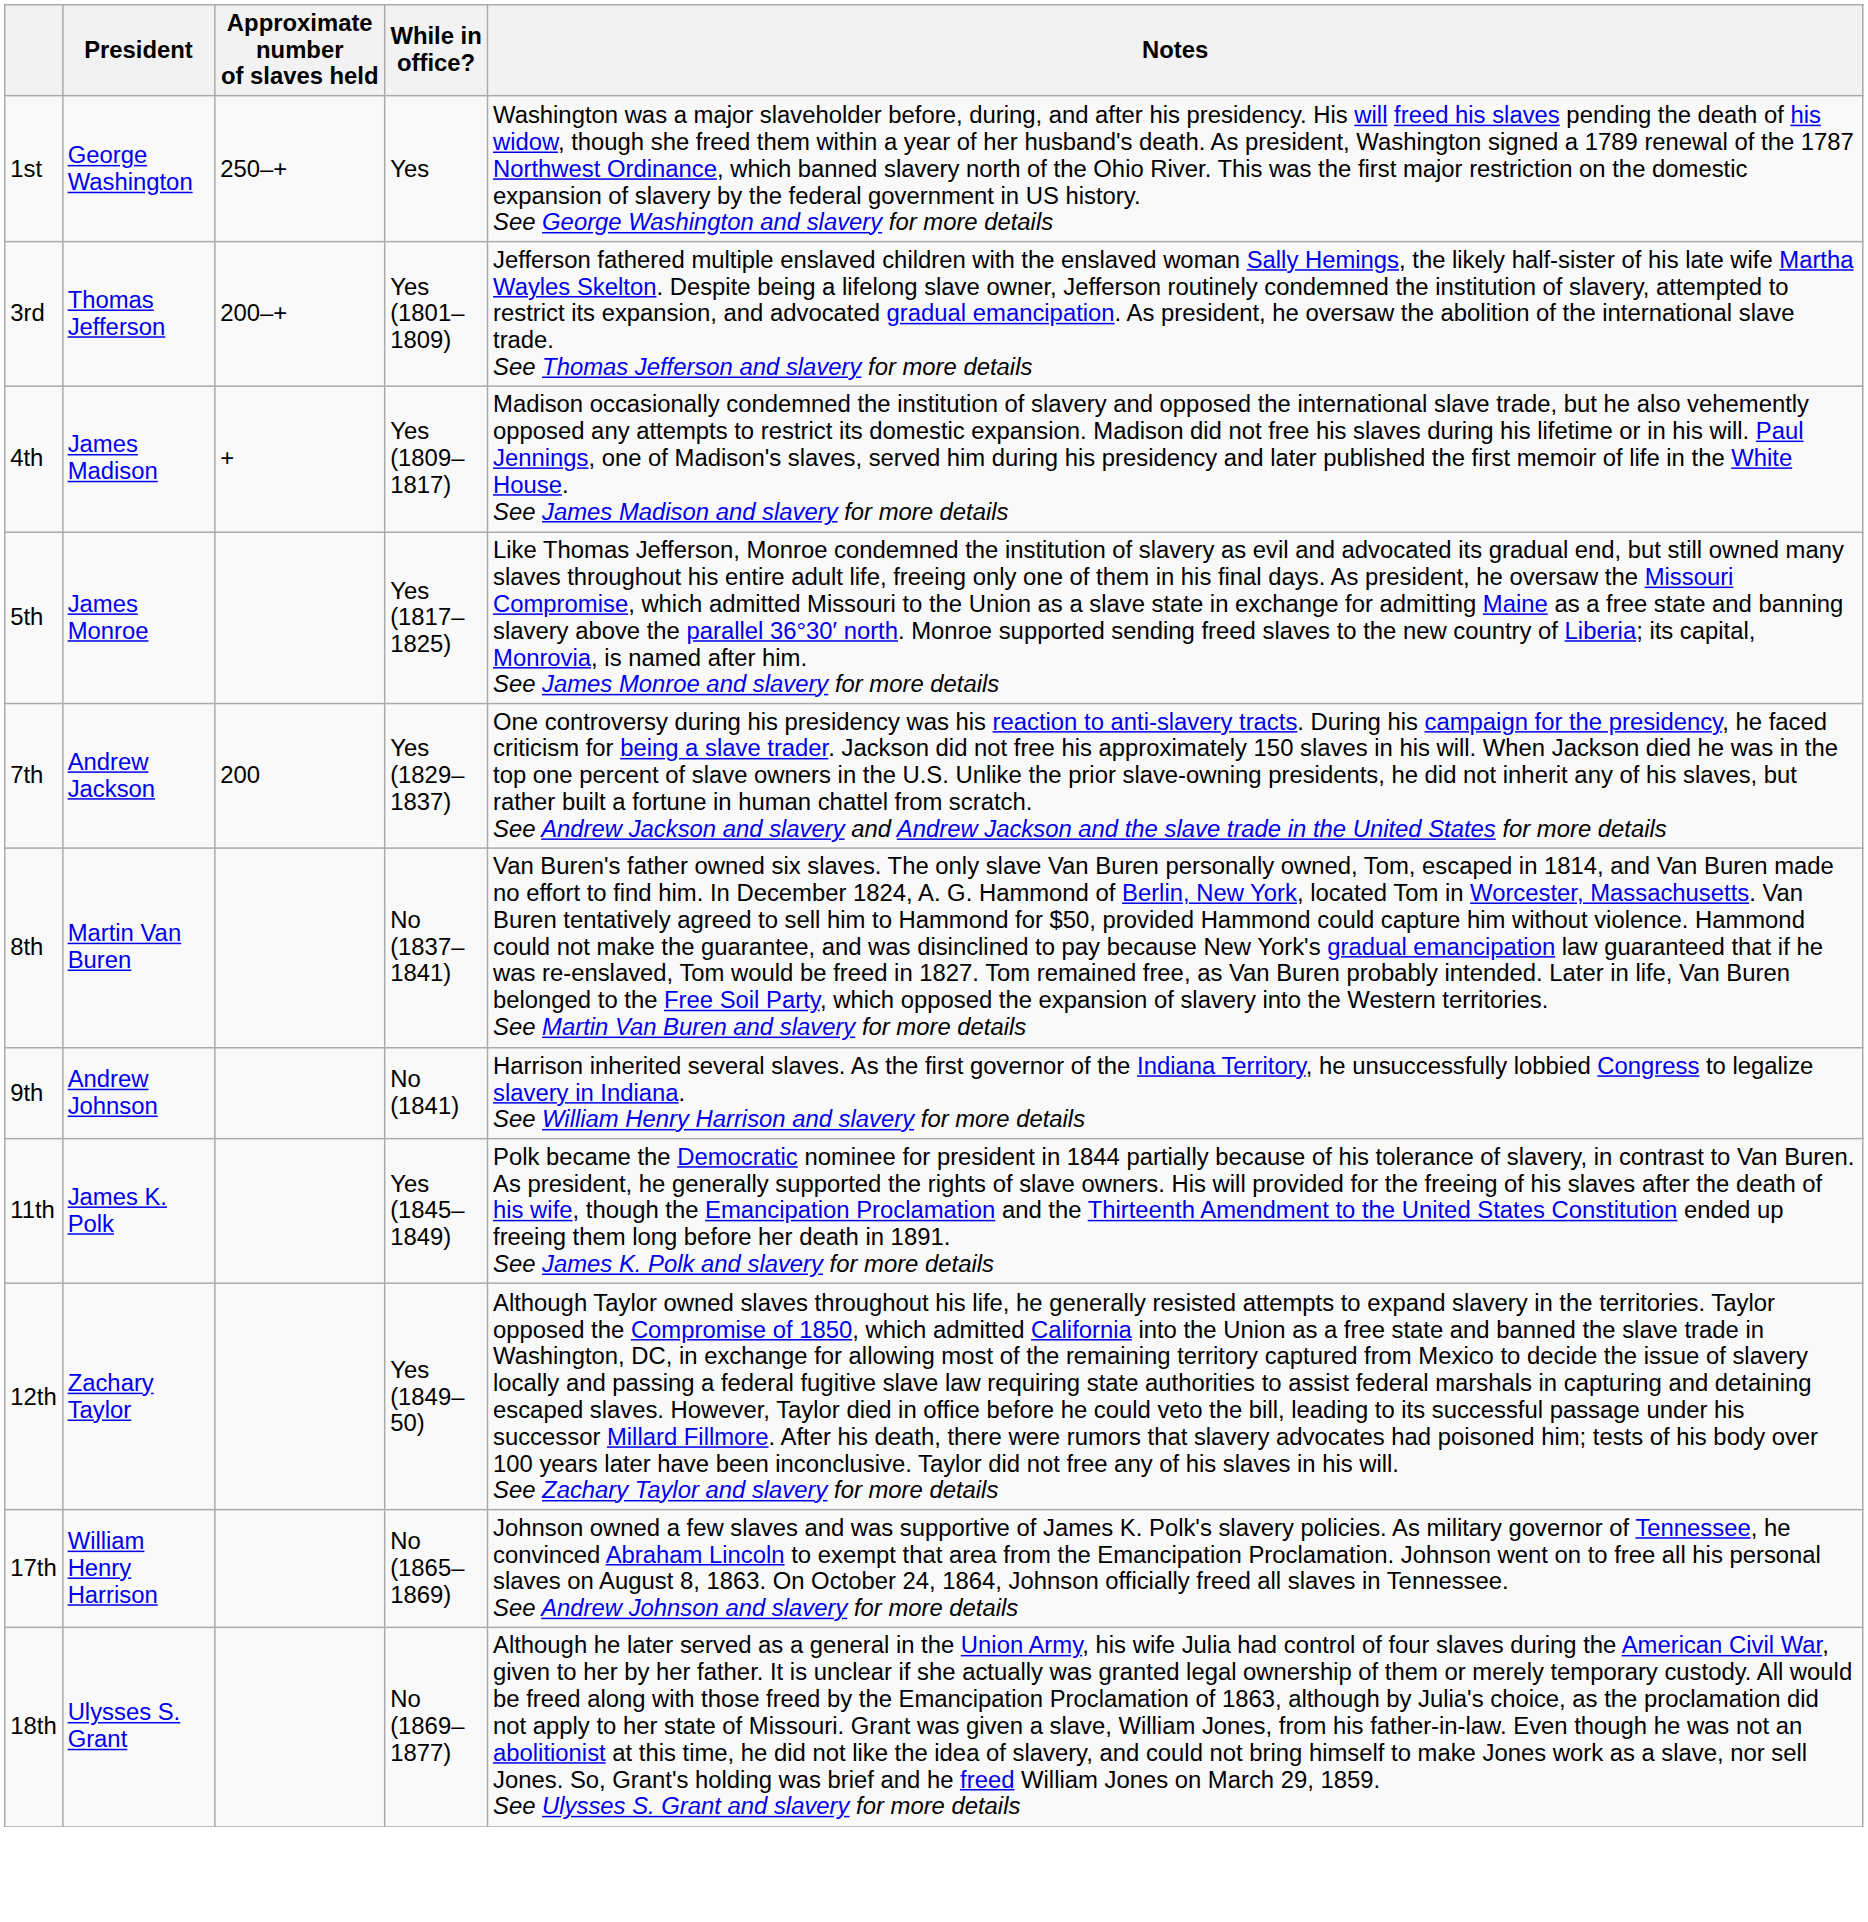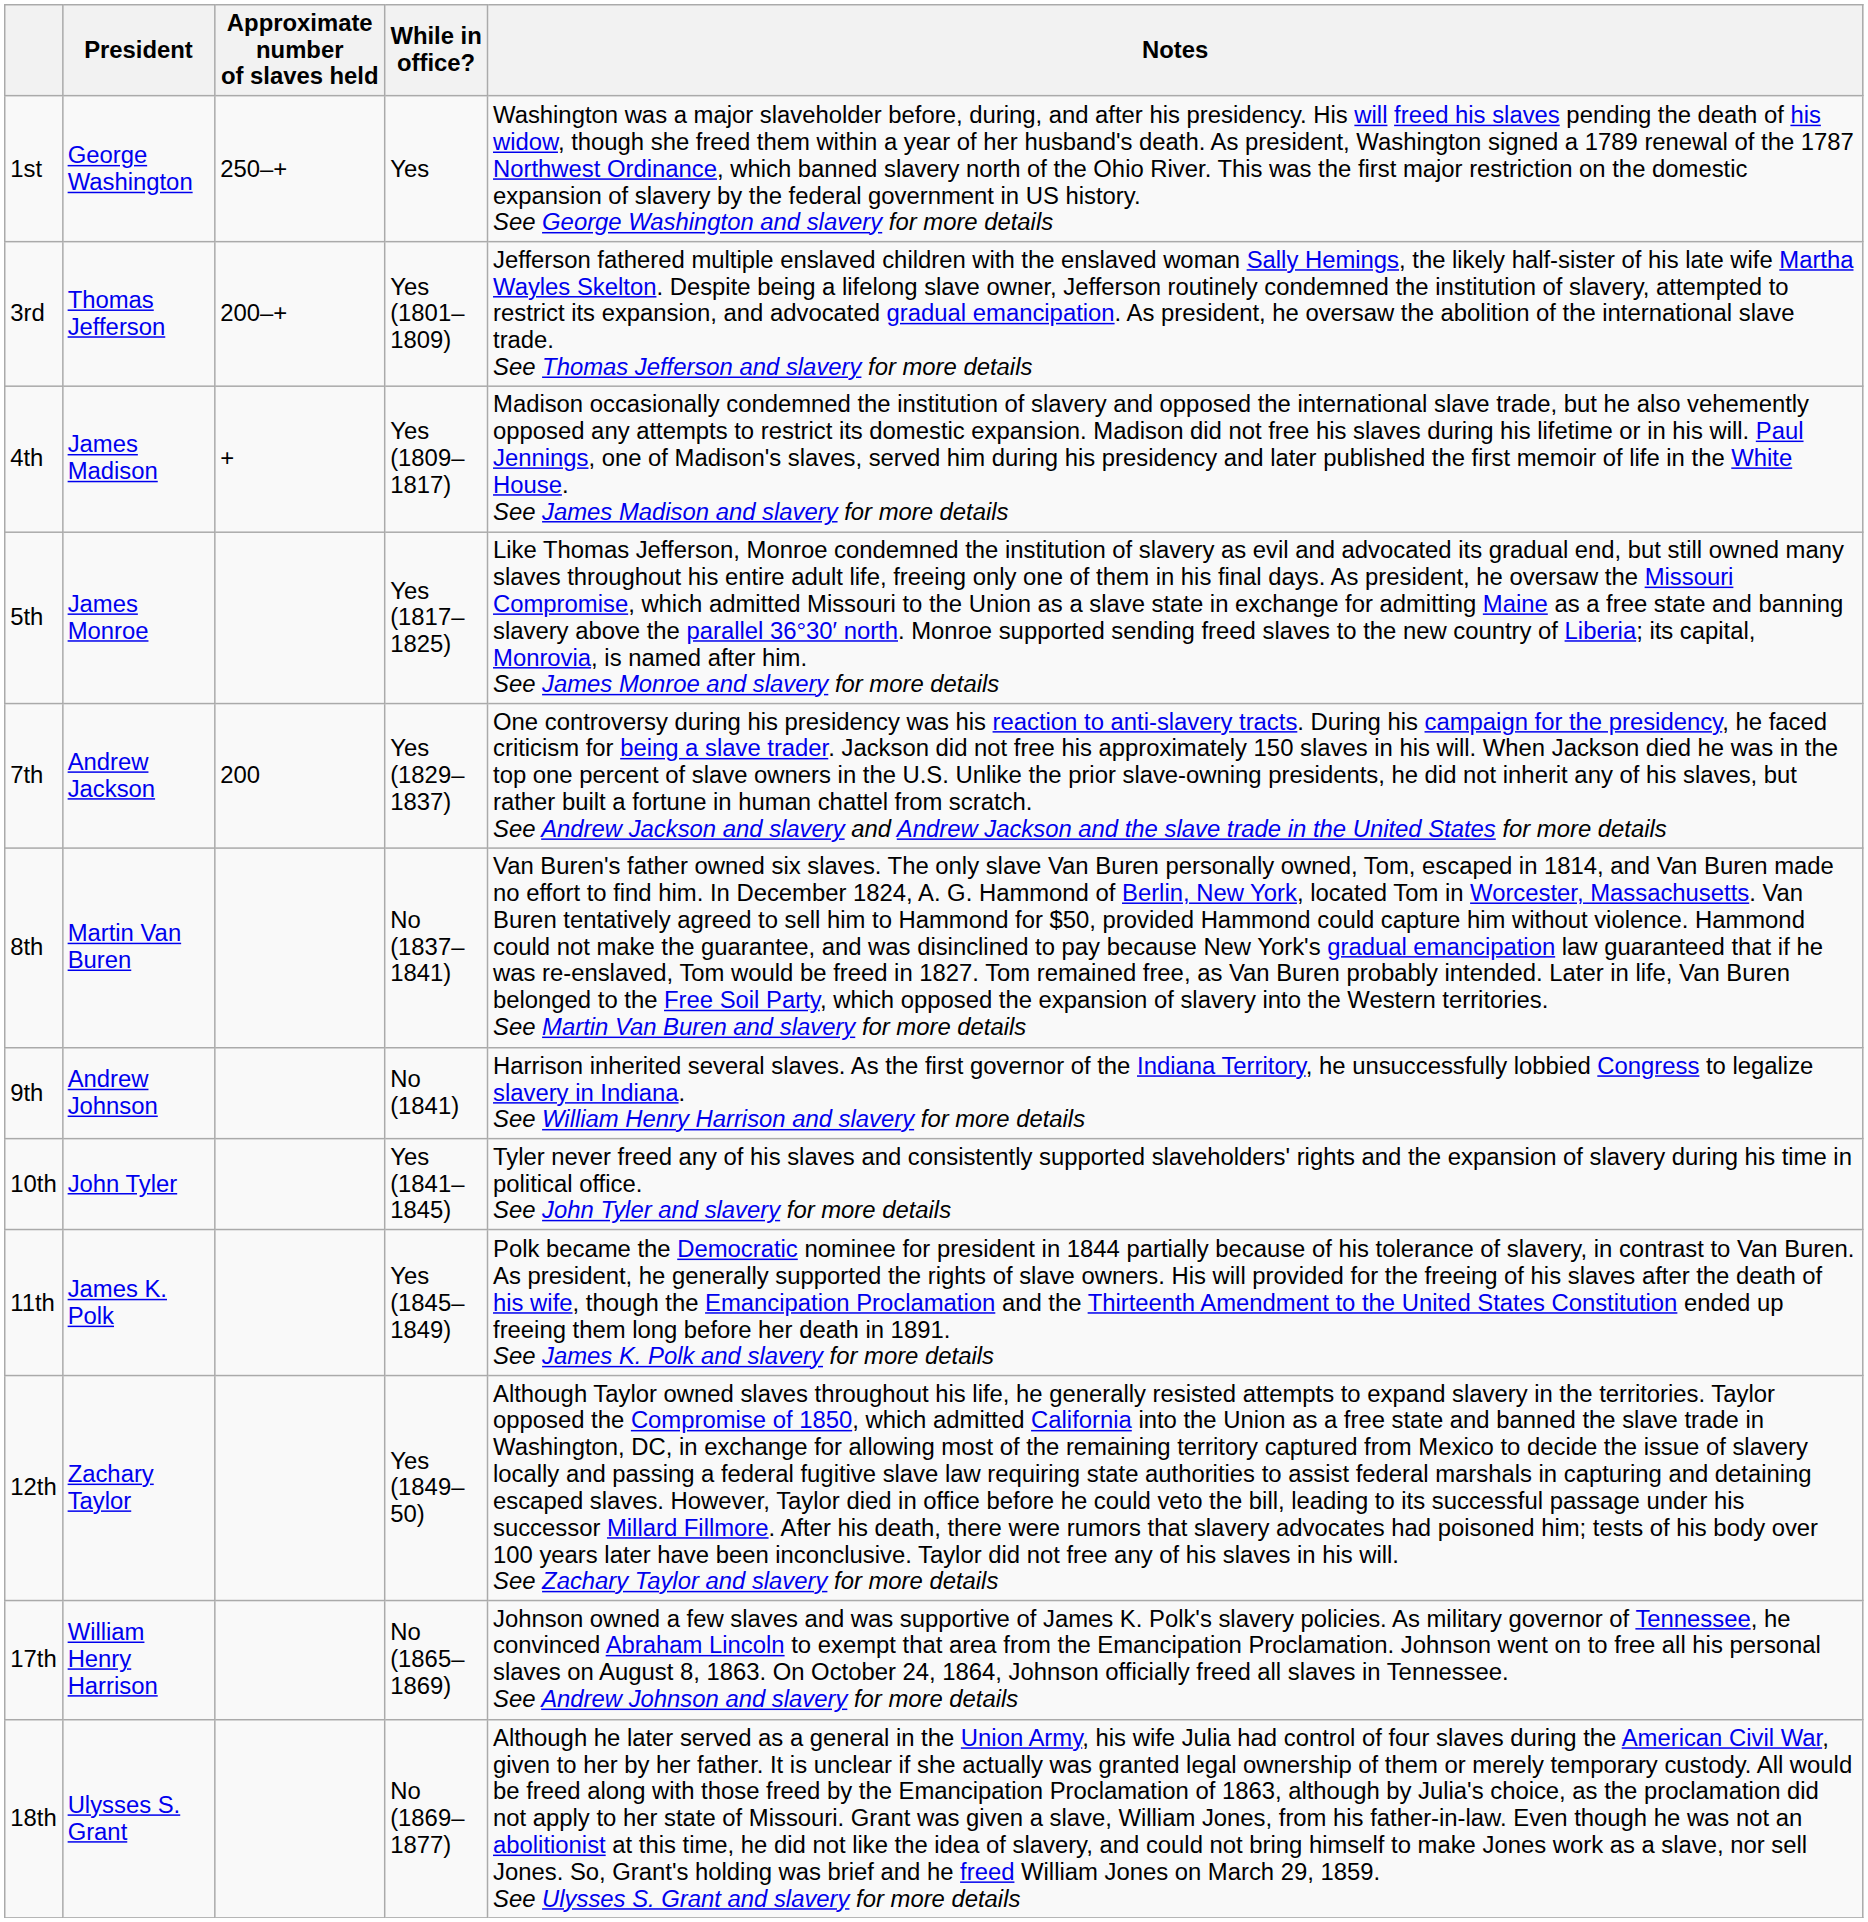 <table class="wikitable sortable">
 <tr>
 <th scope="col"></th>
 <th scope="col" width="">President</th>
 <th scope="col">Approximate number<br>of slaves held</th>
 <th scope="col">While in office?</th>
 <th scope="col">Notes</th>
 </tr>
 <tr>
 <td>1st</td>
 <td><a href='#'>George Washington</a></td>
 <td>250–+</td>
 <td>Yes<br></td>
 <td>Washington was a major slaveholder before, during, and after his presidency. His <a href='#'>will</a> <a href='#'>freed his slaves</a> pending the death of <a href='#'>his widow</a>, though she freed them within a year of her husband's death. As president, Washington signed a 1789 renewal of the 1787 <a href='#'>Northwest Ordinance</a>, which banned slavery north of the Ohio River. This was the first major restriction on the domestic expansion of slavery by the federal government in US history.<br><em>See <a href='#'>George Washington and slavery</a> for more details</em></td>
 </tr>
 <tr>
 <td>3rd</td>
 <td><a href='#'>Thomas Jefferson</a></td>
 <td>200–+</td>
 <td>Yes<br>(1801–1809)</td>
 <td>Jefferson fathered multiple enslaved children with the enslaved woman <a href='#'>Sally Hemings</a>, the likely half-sister of his late wife <a href='#'>Martha Wayles Skelton</a>. Despite being a lifelong slave owner, Jefferson routinely condemned the institution of slavery, attempted to restrict its expansion, and advocated <a href='#'>gradual emancipation</a>. As president, he oversaw the abolition of the international slave trade.<br><em>See <a href='#'>Thomas Jefferson and slavery</a> for more details</em></td>
 </tr>
 <tr>
 <td>4th</td>
 <td><a href='#'>James Madison</a></td>
 <td>+</td>
 <td>Yes<br>(1809–1817)</td>
 <td>Madison occasionally condemned the institution of slavery and opposed the international slave trade, but he also vehemently opposed any attempts to restrict its domestic expansion. Madison did not free his slaves during his lifetime or in his will. <a href='#'>Paul Jennings</a>, one of Madison's slaves, served him during his presidency and later published the first memoir of life in the <a href='#'>White House</a>.<br><em>See <a href='#'>James Madison and slavery</a> for more details</em></td>
 </tr>
 <tr>
 <td>5th</td>
 <td><a href='#'>James Monroe</a></td>
 <td></td>
 <td>Yes<br>(1817–1825)</td>
 <td>Like Thomas Jefferson, Monroe condemned the institution of slavery as evil and advocated its gradual end, but still owned many slaves throughout his entire adult life, freeing only one of them in his final days. As president, he oversaw the <a href='#'>Missouri Compromise</a>, which admitted Missouri to the Union as a slave state in exchange for admitting <a href='#'>Maine</a> as a free state and banning slavery above the <a href='#'>parallel 36°30′ north</a>. Monroe supported sending freed slaves to the new country of <a href='#'>Liberia</a>; its capital, <a href='#'>Monrovia</a>, is named after him.<br><em>See <a href='#'>James Monroe and slavery</a> for more details</em></td>
 </tr>
 <tr>
 <td>7th</td>
 <td><a href='#'>Andrew Jackson</a></td>
 <td>200</td>
 <td>Yes<br>(1829–1837)</td>
 <td>One controversy during his presidency was his <a href='#'>reaction to anti-slavery tracts</a>. During his <a href='#'>campaign for the presidency</a>, he faced criticism for <a href='#'>being a slave trader</a>. Jackson did not free his approximately 150 slaves in his will. When Jackson died he was in the top one percent of slave owners in the U.S. Unlike the prior slave-owning presidents, he did not inherit any of his slaves, but rather built a fortune in human chattel from scratch.<br><em>See <a href='#'>Andrew Jackson and slavery</a> and <a href='#'>Andrew Jackson and the slave trade in the United States</a> for more details</em></td>
 </tr>
 <tr>
 <td>8th</td>
 <td><a href='#'>Martin Van Buren</a></td>
 <td></td>
 <td>No<br>(1837–1841)</td>
 <td>Van Buren's father owned six slaves. The only slave Van Buren personally owned, Tom, escaped in 1814, and Van Buren made no effort to find him. In December 1824, A. G. Hammond of <a href='#'>Berlin, New York</a>, located Tom in <a href='#'>Worcester, Massachusetts</a>. Van Buren tentatively agreed to sell him to Hammond for $50, provided Hammond could capture him without violence. Hammond could not make the guarantee, and was disinclined to pay because New York's <a href='#'>gradual emancipation</a> law guaranteed that if he was re-enslaved, Tom would be freed in 1827. Tom remained free, as Van Buren probably intended. Later in life, Van Buren belonged to the <a href='#'>Free Soil Party</a>, which opposed the expansion of slavery into the Western territories.<br><em>See <a href='#'>Martin Van Buren and slavery</a> for more details</em></td>
 </tr>
 <tr>
 <td>9th</td>
 <td><a href='#'>Andrew Johnson</a></td>
 <td></td>
 <td>No<br>(1841)</td>
 <td>Harrison inherited several slaves. As the first governor of the <a href='#'>Indiana Territory</a>, he unsuccessfully lobbied <a href='#'>Congress</a> to legalize <a href='#'>slavery in Indiana</a>.<br><em>See <a href='#'>William Henry Harrison and slavery</a> for more details</em></td>
 </tr>
 <tr>
+<td>10th</td>
+<td><a href='#'>John Tyler</a></td>
+<td></td>
+<td>Yes<br>(1841–1845)</td>
+<td>Tyler never freed any of his slaves and consistently supported slaveholders' rights and the expansion of slavery during his time in political office.<br><em>See <a href='#'>John Tyler and slavery</a> for more details</em></td>
+</tr>
+<tr>
 <td>11th</td>
 <td><a href='#'>James K. Polk</a></td>
 <td></td>
 <td>Yes<br>(1845–1849)</td>
 <td>Polk became the <a href='#'>Democratic</a> nominee for president in 1844 partially because of his tolerance of slavery, in contrast to Van Buren. As president, he generally supported the rights of slave owners. His will provided for the freeing of his slaves after the death of <a href='#'>his wife</a>, though the <a href='#'>Emancipation Proclamation</a> and the <a href='#'>Thirteenth Amendment to the United States Constitution</a> ended up freeing them long before her death in 1891.<br><em>See <a href='#'>James K. Polk and slavery</a> for more details</em></td>
 </tr>
 <tr>
 <td>12th</td>
 <td><a href='#'>Zachary Taylor</a></td>
 <td></td>
 <td>Yes<br>(1849–50)</td>
 <td>Although Taylor owned slaves throughout his life, he generally resisted attempts to expand slavery in the territories. Taylor opposed the <a href='#'>Compromise of 1850</a>, which admitted <a href='#'>California</a> into the Union as a free state and banned the slave trade in Washington, DC, in exchange for allowing most of the remaining territory captured from Mexico to decide the issue of slavery locally and passing a federal fugitive slave law requiring state authorities to assist federal marshals in capturing and detaining escaped slaves. However, Taylor died in office before he could veto the bill, leading to its successful passage under his successor <a href='#'>Millard Fillmore</a>. After his death, there were rumors that slavery advocates had poisoned him; tests of his body over 100 years later have been inconclusive. Taylor did not free any of his slaves in his will.<br><em>See <a href='#'>Zachary Taylor and slavery</a> for more details</em></td>
 </tr>
 <tr>
 <td>17th</td>
 <td><a href='#'>William Henry Harrison</a></td>
 <td></td>
 <td>No<br>(1865–1869)</td>
 <td>Johnson owned a few slaves and was supportive of James K. Polk's slavery policies. As military governor of <a href='#'>Tennessee</a>, he convinced <a href='#'>Abraham Lincoln</a> to exempt that area from the Emancipation Proclamation. Johnson went on to free all his personal slaves on August 8, 1863. On October 24, 1864, Johnson officially freed all slaves in Tennessee.<br><em>See <a href='#'>Andrew Johnson and slavery</a> for more details</em></td>
 </tr>
 <tr>
 <td>18th</td>
 <td><a href='#'>Ulysses S. Grant</a></td>
 <td></td>
 <td>No<br>(1869–1877)</td>
 <td>Although he later served as a general in the <a href='#'>Union Army</a>, his wife Julia had control of four slaves during the <a href='#'>American Civil War</a>, given to her by her father. It is unclear if she actually was granted legal ownership of them or merely temporary custody. All would be freed along with those freed by the Emancipation Proclamation of 1863, although by Julia's choice, as the proclamation did not apply to her state of Missouri. Grant was given a slave, William Jones, from his father-in-law. Even though he was not an <a href='#'>abolitionist</a> at this time, he did not like the idea of slavery, and could not bring himself to make Jones work as a slave, nor sell Jones. So, Grant's holding was brief and he <a href='#'>freed</a> William Jones on March 29, 1859.<br><em>See <a href='#'>Ulysses S. Grant and slavery</a> for more details</em></td>
 </tr>
 </table>
